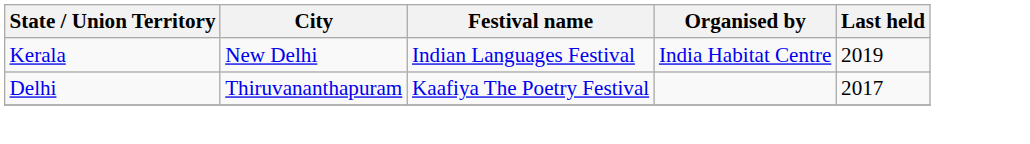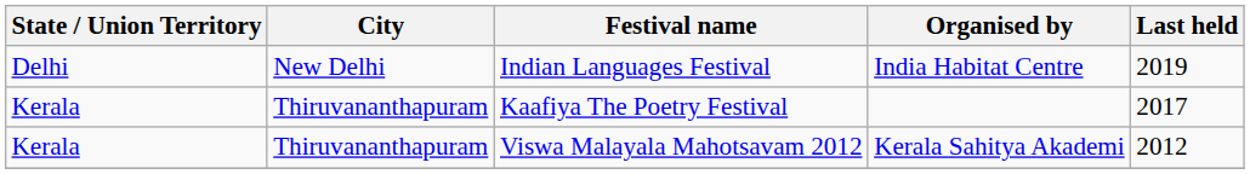 <table class="wikitable sortable">
 <tr>
 <th>State / Union Territory</th>
 <th>City</th>
 <th>Festival name</th>
 <th>Organised by</th>
 <th>Last held</th>
 </tr>
 <tr>
-<td><a href='#'>Kerala</a></td>
+<td><a href='#'>Delhi</a></td>
 <td><a href='#'>New Delhi</a></td>
 <td><a href='#'>Indian Languages Festival</a></td>
 <td><a href='#'>India Habitat Centre</a></td>
 <td>2019</td>
 </tr>
 <tr>
-<td><a href='#'>Delhi</a></td>
+<td><a href='#'>Kerala</a></td>
 <td><a href='#'>Thiruvananthapuram</a></td>
 <td><a href='#'>Kaafiya The Poetry Festival</a></td>
 <td></td>
 <td>2017</td>
 </tr>
 <tr>
+<td><a href='#'>Kerala</a></td>
+<td><a href='#'>Thiruvananthapuram</a></td>
+<td><a href='#'>Viswa Malayala Mahotsavam 2012</a></td>
+<td><a href='#'>Kerala Sahitya Akademi</a></td>
+<td>2012</td>
+</tr>
+<tr>
 </tr>
 </table>
